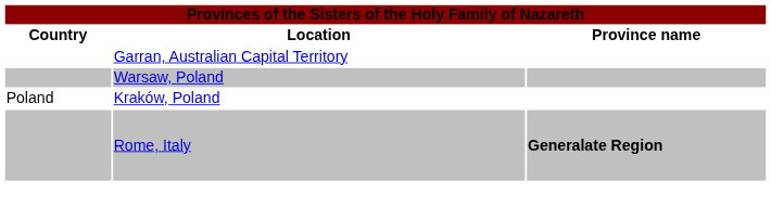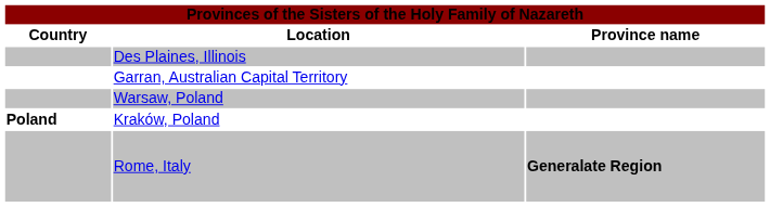 <table class="toccolours" width="800px">
 <tr>
 <th colspan="3" style="text-align: center; background:darkred"><span><strong>Provinces of the Sisters of the Holy Family of Nazareth</strong></span></th>
 </tr>
 <tr>
 <th>Country</th>
 <th>Location</th>
 <th>Province name</th>
+</tr>
+<tr bgcolor=silver>
+<td></td>
+<td> <a href='#'>Des Plaines, Illinois</a></td>
+<td></td>
 </tr>
 <tr>
 <td></td>
 <td> <a href='#'>Garran, Australian Capital Territory</a></td>
 <td></td>
 </tr>
 <tr bgcolor=silver>
 <td></td>
 <td> <a href='#'>Warsaw, Poland</a></td>
 <td></td>
 </tr>
 <tr>
-<td> Poland</td>
+<td><strong> Poland</strong></td>
 <td> <a href='#'>Kraków, Poland</a></td>
 <td></td>
 </tr>
 <tr bgcolor=silver>
 <td><br><br><br><br></td>
 <td><a href='#'>Rome, Italy</a><br><small></small></td>
 <td><strong>Generalate Region</strong></td>
 </tr>
 </table>
